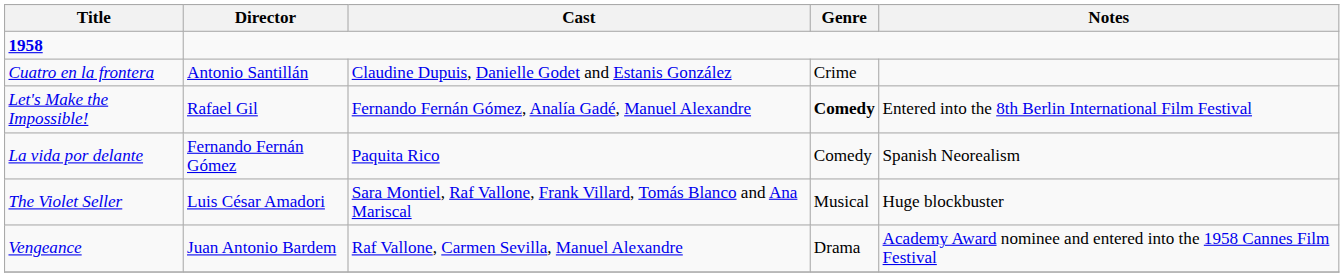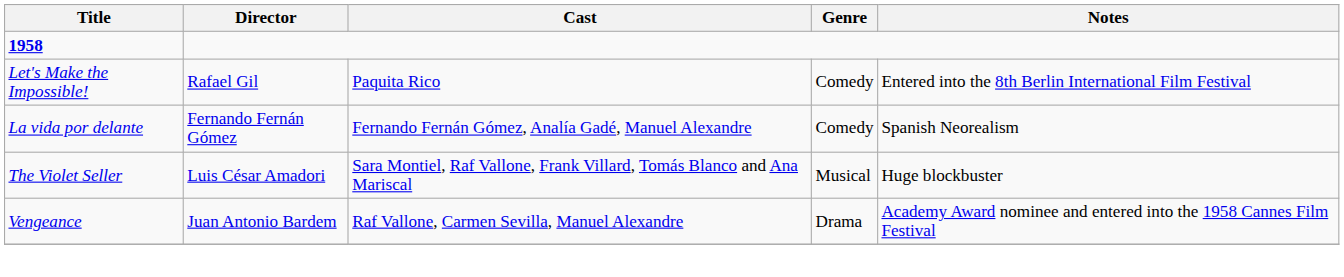 <table class="wikitable">
 <tr>
 <th>Title</th>
 <th>Director</th>
 <th>Cast</th>
 <th>Genre</th>
 <th>Notes</th>
 </tr>
 <tr>
 <td><strong><a href='#'>1958</a></strong></td>
 </tr>
 <tr>
-<td><em><a href='#'>Cuatro en la frontera </a></em></td>
-<td><a href='#'>Antonio Santillán</a></td>
-<td><a href='#'>Claudine Dupuis</a>, <a href='#'>Danielle Godet</a> and <a href='#'>Estanis González</a></td>
-<td>Crime</td>
-<td></td>
-</tr>
-<tr>
 <td><em><a href='#'>Let's Make the Impossible!</a></em></td>
 <td><a href='#'>Rafael Gil</a></td>
-<td><a href='#'>Fernando Fernán Gómez</a>, <a href='#'>Analía Gadé</a>, <a href='#'>Manuel Alexandre</a></td>
-<td><strong>Comedy</strong></td>
+<td><a href='#'>Paquita Rico</a></td>
+<td>Comedy</td>
 <td>Entered into the <a href='#'>8th Berlin International Film Festival</a></td>
 </tr>
 <tr>
 <td><em><a href='#'>La vida por delante</a></em></td>
 <td><a href='#'>Fernando Fernán Gómez</a></td>
-<td><a href='#'>Paquita Rico</a></td>
+<td><a href='#'>Fernando Fernán Gómez</a>, <a href='#'>Analía Gadé</a>, <a href='#'>Manuel Alexandre</a></td>
 <td>Comedy</td>
 <td>Spanish Neorealism</td>
 </tr>
 <tr>
 <td><em><a href='#'>The Violet Seller</a></em></td>
 <td><a href='#'>Luis César Amadori</a></td>
 <td><a href='#'>Sara Montiel</a>, <a href='#'>Raf Vallone</a>, <a href='#'>Frank Villard</a>, <a href='#'>Tomás Blanco</a> and <a href='#'>Ana Mariscal</a></td>
 <td>Musical</td>
 <td>Huge blockbuster</td>
 </tr>
 <tr>
 <td><em><a href='#'>Vengeance</a></em></td>
 <td><a href='#'>Juan Antonio Bardem</a></td>
 <td><a href='#'>Raf Vallone</a>, <a href='#'>Carmen Sevilla</a>, <a href='#'>Manuel Alexandre</a></td>
 <td>Drama</td>
 <td><a href='#'>Academy Award</a> nominee and entered into the <a href='#'>1958 Cannes Film Festival</a></td>
 </tr>
 <tr>
 </tr>
 </table>
